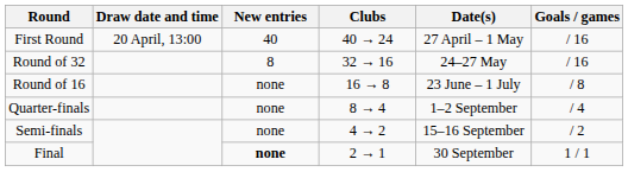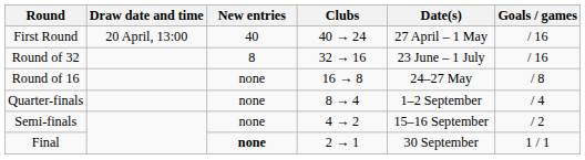 <table class="wikitable" style="text-align:center">
 <tr>
 <th>Round</th>
 <th>Draw date and time</th>
 <th width=100>New entries</th>
 <th width=100>Clubs</th>
 <th width=120>Date(s)</th>
 <th>Goals / games</th>
 </tr>
 <tr>
 <td>First Round</td>
 <td>20 April, 13:00</td>
 <td>40</td>
 <td>40 → 24</td>
 <td>27 April – 1 May</td>
 <td>/ 16</td>
 </tr>
 <tr>
 <td>Round of 32</td>
 <td></td>
 <td>8</td>
 <td>32 → 16</td>
-<td>24–27 May</td>
+<td>23 June – 1 July</td>
 <td>/ 16</td>
 </tr>
 <tr>
 <td>Round of 16</td>
 <td></td>
 <td>none</td>
 <td>16 → 8</td>
-<td>23 June – 1 July</td>
+<td>24–27 May</td>
 <td>/ 8</td>
 </tr>
 <tr>
 <td>Quarter-finals</td>
 <td></td>
 <td>none</td>
 <td>8 → 4</td>
 <td>1–2 September</td>
 <td>/ 4</td>
 </tr>
 <tr>
 <td>Semi-finals</td>
 <td rowspan="2"></td>
 <td>none</td>
 <td>4 → 2</td>
 <td>15–16 September</td>
 <td>/ 2</td>
 </tr>
 <tr>
 <td>Final</td>
 <td><strong>none</strong></td>
 <td>2 → 1</td>
 <td>30 September</td>
 <td>1 / 1</td>
 </tr>
 </table>
